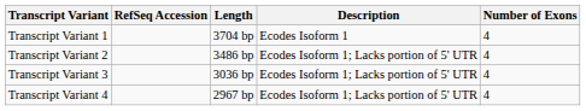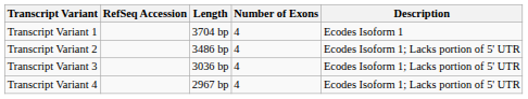 <table class="wikitable">
 <tr>
 <th>Transcript Variant</th>
 <th>RefSeq Accession</th>
 <th>Length</th>
+<th>Number of Exons</th>
 <th>Description</th>
-<th>Number of Exons</th>
 </tr>
 <tr>
 <td>Transcript Variant 1</td>
 <td></td>
 <td>3704 bp</td>
+<td>4</td>
 <td>Ecodes Isoform 1</td>
-<td>4</td>
 </tr>
 <tr>
 <td>Transcript Variant 2</td>
 <td></td>
 <td>3486 bp</td>
+<td>4</td>
 <td>Ecodes Isoform 1; Lacks portion of 5' UTR</td>
-<td>4</td>
 </tr>
 <tr>
 <td>Transcript Variant 3</td>
 <td></td>
 <td>3036 bp</td>
+<td>4</td>
 <td>Ecodes Isoform 1; Lacks portion of 5' UTR</td>
-<td>4</td>
 </tr>
 <tr>
 <td>Transcript Variant 4</td>
 <td></td>
 <td>2967 bp</td>
+<td>4</td>
 <td>Ecodes Isoform 1; Lacks portion of 5' UTR</td>
-<td>4</td>
 </tr>
 </table>
